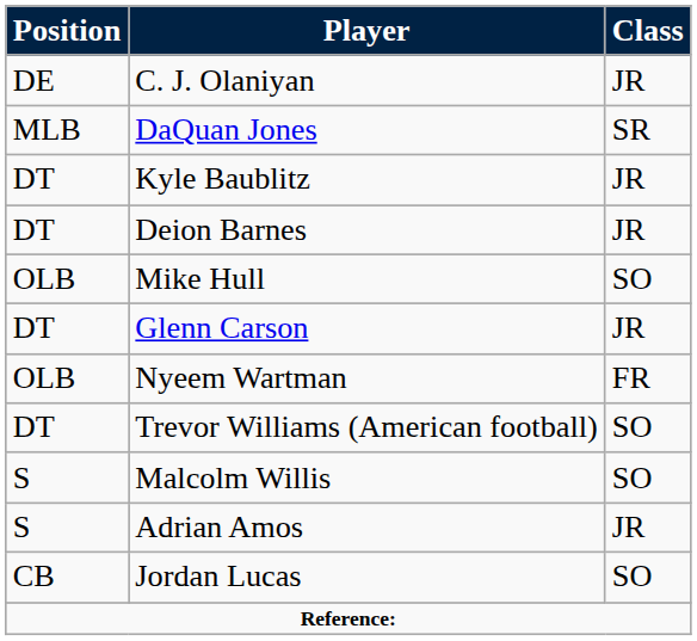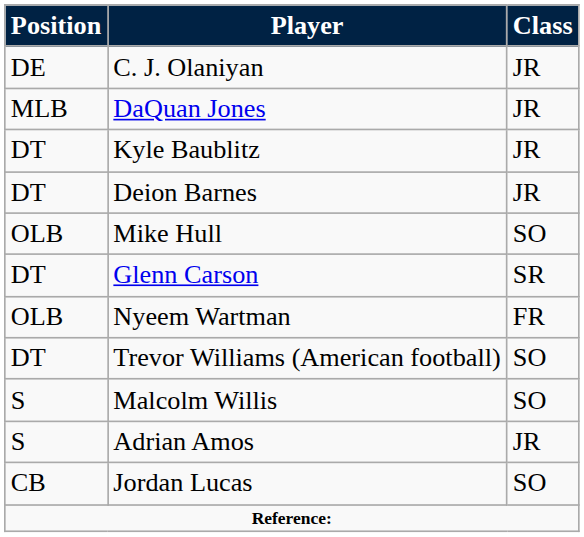 <table class="wikitable">
 <tr>
 <th style="background:#024; color:#fff;">Position</th>
 <th style="background:#024; color:#fff;">Player</th>
 <th style="background:#024; color:#fff;">Class</th>
 </tr>
 <tr>
 <td>DE</td>
 <td>C. J. Olaniyan</td>
 <td>JR</td>
 </tr>
 <tr>
 <td>MLB</td>
 <td><a href='#'>DaQuan Jones</a></td>
-<td>SR</td>
+<td>JR</td>
 </tr>
 <tr>
 <td>DT</td>
 <td>Kyle Baublitz</td>
 <td>JR</td>
 </tr>
 <tr>
 <td>DT</td>
 <td>Deion Barnes</td>
 <td>JR</td>
 </tr>
 <tr>
 <td>OLB</td>
 <td>Mike Hull</td>
 <td>SO</td>
 </tr>
 <tr>
 <td>DT</td>
 <td><a href='#'>Glenn Carson</a></td>
-<td>JR</td>
+<td>SR</td>
 </tr>
 <tr>
 <td>OLB</td>
 <td>Nyeem Wartman</td>
 <td>FR</td>
 </tr>
 <tr>
 <td>DT</td>
 <td>Trevor Williams (American football)</td>
 <td>SO</td>
 </tr>
 <tr>
 <td>S</td>
 <td>Malcolm Willis</td>
 <td>SO</td>
 </tr>
 <tr>
 <td>S</td>
 <td>Adrian Amos</td>
 <td>JR</td>
 </tr>
 <tr>
 <td>CB</td>
 <td>Jordan Lucas</td>
 <td>SO</td>
 </tr>
 <tr>
 <td colspan="3"  style="font-size:8pt; text-align:center;"><strong>Reference:</strong></td>
 </tr>
 </table>
